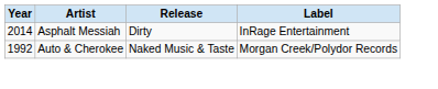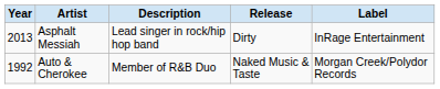 <table class="wikitable">
 <tr>
 <th style="background:#d0e5f5">Year</th>
 <th style="background:#d0e5f5">Artist</th>
+<th style="background:#d0e5f5">Description</th>
 <th style="background:#d0e5f5">Release</th>
 <th style="background:#d0e5f5">Label</th>
 </tr>
 <tr>
-<td>2014</td>
+<td>2013</td>
 <td>Asphalt Messiah</td>
+<td>Lead singer in rock/hip hop band</td>
 <td>Dirty</td>
 <td>InRage Entertainment</td>
 </tr>
 <tr>
 <td>1992</td>
 <td>Auto & Cherokee</td>
+<td>Member of R&B Duo</td>
 <td>Naked Music & Taste</td>
 <td>Morgan Creek/Polydor Records</td>
 </tr>
 </table>
